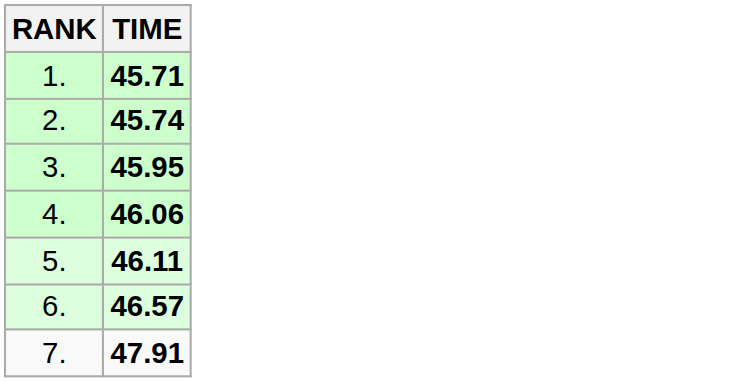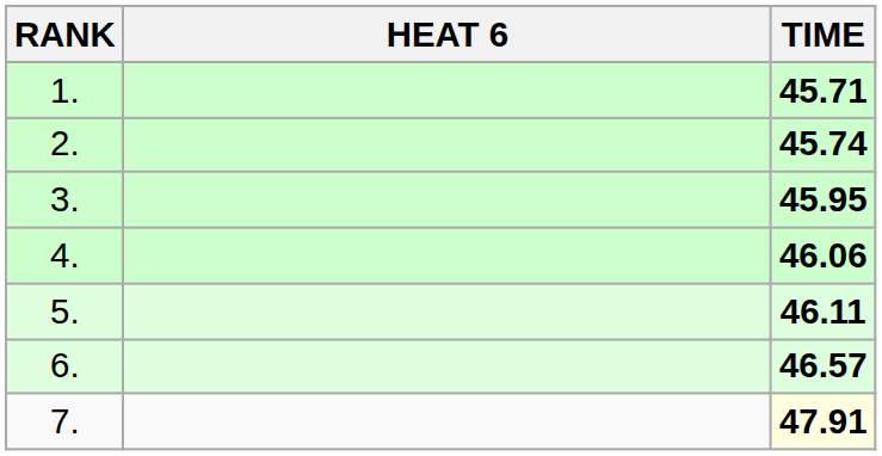 <table class="wikitable" style="border-collapse: collapse; font-size: 90%;">
 <tr>
 <th>RANK</th>
+<th align="left" style="width: 18em">HEAT 6</th>
 <th>TIME</th>
 </tr>
 <tr style="background:#ccffcc;">
 <td align="center">1.</td>
+<td></td>
 <td align="center"><strong>45.71</strong></td>
 </tr>
 <tr style="background:#ccffcc;">
 <td align="center">2.</td>
+<td></td>
 <td align="center"><strong>45.74</strong></td>
 </tr>
 <tr style="background:#ccffcc;">
 <td align="center">3.</td>
+<td></td>
 <td align="center"><strong>45.95</strong></td>
 </tr>
 <tr style="background:#ccffcc;">
 <td align="center">4.</td>
+<td></td>
 <td align="center"><strong>46.06</strong></td>
 </tr>
 <tr style="background:#ddffdd;">
 <td align="center">5.</td>
+<td></td>
 <td align="center"><strong>46.11</strong></td>
 </tr>
 <tr style="background:#ddffdd;">
 <td align="center">6.</td>
+<td></td>
 <td align="center"><strong>46.57</strong></td>
 </tr>
 <tr>
 <td align="center">7.</td>
-<td align="center"><strong>47.91</strong></td>
+<td></td>
+<td align="center" style="background: lightyellow;"><strong>47.91</strong></td>
 </tr>
 </table>
